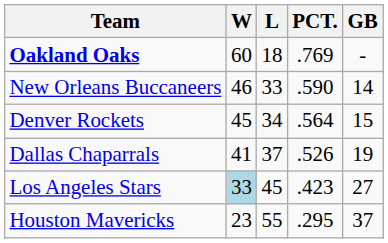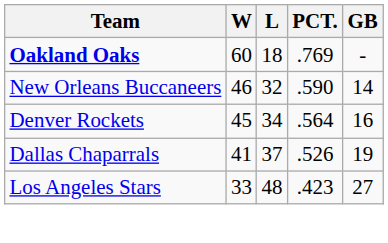 <table class="wikitable" style="text-align: center;">
 <tr>
 <th>Team</th>
 <th>W</th>
 <th>L</th>
 <th>PCT.</th>
 <th>GB</th>
 </tr>
 <tr>
 <td align="left"><strong><a href='#'>Oakland Oaks</a></strong></td>
 <td>60</td>
 <td>18</td>
 <td>.769</td>
 <td>-</td>
 </tr>
 <tr>
 <td align="left"><a href='#'>New Orleans Buccaneers</a></td>
 <td>46</td>
-<td>33</td>
+<td>32</td>
 <td>.590</td>
 <td>14</td>
 </tr>
 <tr>
 <td align="left"><a href='#'>Denver Rockets</a></td>
 <td>45</td>
 <td>34</td>
 <td>.564</td>
-<td>15</td>
+<td>16</td>
 </tr>
 <tr>
 <td align="left"><a href='#'>Dallas Chaparrals</a></td>
 <td>41</td>
 <td>37</td>
 <td>.526</td>
 <td>19</td>
 </tr>
 <tr>
 <td align="left"><a href='#'>Los Angeles Stars</a></td>
-<td style="background: lightblue;">33</td>
-<td>45</td>
+<td>33</td>
+<td>48</td>
 <td>.423</td>
 <td>27</td>
 </tr>
-<tr>
-<td align="left"><a href='#'>Houston Mavericks</a></td>
-<td>23</td>
-<td>55</td>
-<td>.295</td>
-<td>37</td>
-</tr>
 </table>
